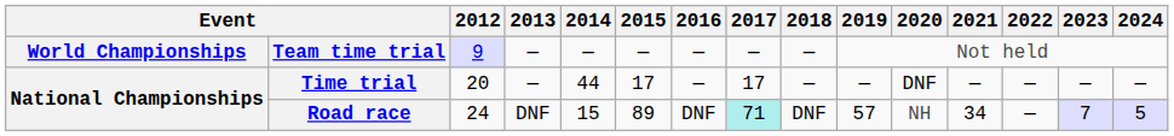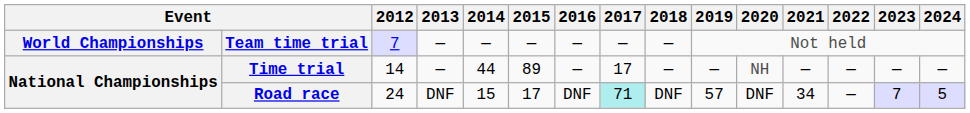 <table class="wikitable plainrowheaders">
 <tr>
 <th scope="col" colspan=2>Event</th>
 <th>2012</th>
 <th>2013</th>
 <th>2014</th>
 <th>2015</th>
 <th>2016</th>
 <th>2017</th>
 <th>2018</th>
 <th>2019</th>
 <th>2020</th>
 <th>2021</th>
 <th>2022</th>
 <th>2023</th>
 <th>2024</th>
 </tr>
 <tr style="text-align:center;">
 <th scope="row"> <a href='#'>World Championships</a></th>
 <th scope="row"><a href='#'>Team time trial</a></th>
-<td style="background:#ddf;"><a href='#'>9</a></td>
+<td style="background:#ddf;"><a href='#'>7</a></td>
 <td>—</td>
 <td>—</td>
 <td>—</td>
 <td>—</td>
 <td>—</td>
 <td>—</td>
 <td style="color:#4d4d4d;" colspan=6>Not held</td>
 </tr>
 <tr style="text-align:center;">
 <th scope="row" rowspan=2> National Championships</th>
 <th scope="row"><a href='#'>Time trial</a></th>
-<td>20</td>
+<td>14</td>
 <td>—</td>
 <td>44</td>
-<td>17</td>
+<td>89</td>
 <td>—</td>
 <td>17</td>
 <td>—</td>
 <td>—</td>
-<td>DNF</td>
+<td style="color:#4d4d4d;">NH</td>
 <td>—</td>
 <td>—</td>
 <td>—</td>
 <td>—</td>
 </tr>
 <tr style="text-align:center;">
 <th scope="row"><a href='#'>Road race</a></th>
 <td>24</td>
 <td>DNF</td>
 <td>15</td>
-<td>89</td>
+<td>17</td>
 <td>DNF</td>
 <td style="background: paleturquoise;">71</td>
 <td>DNF</td>
 <td>57</td>
-<td style="color:#4d4d4d;">NH</td>
+<td>DNF</td>
 <td>34</td>
 <td>—</td>
 <td style="background:#ddf;">7</td>
 <td style="background:#ddf;">5</td>
 </tr>
 </table>
